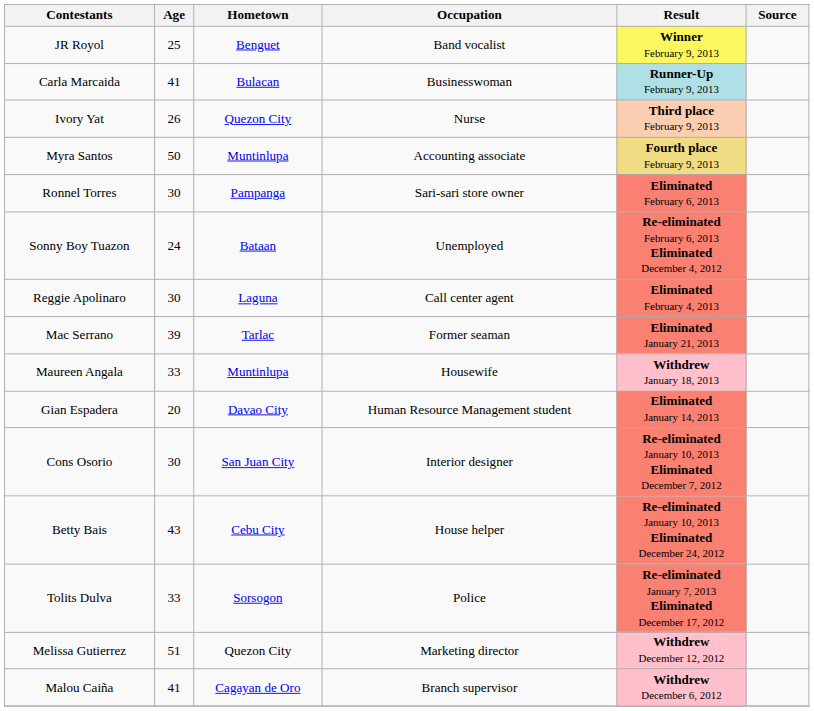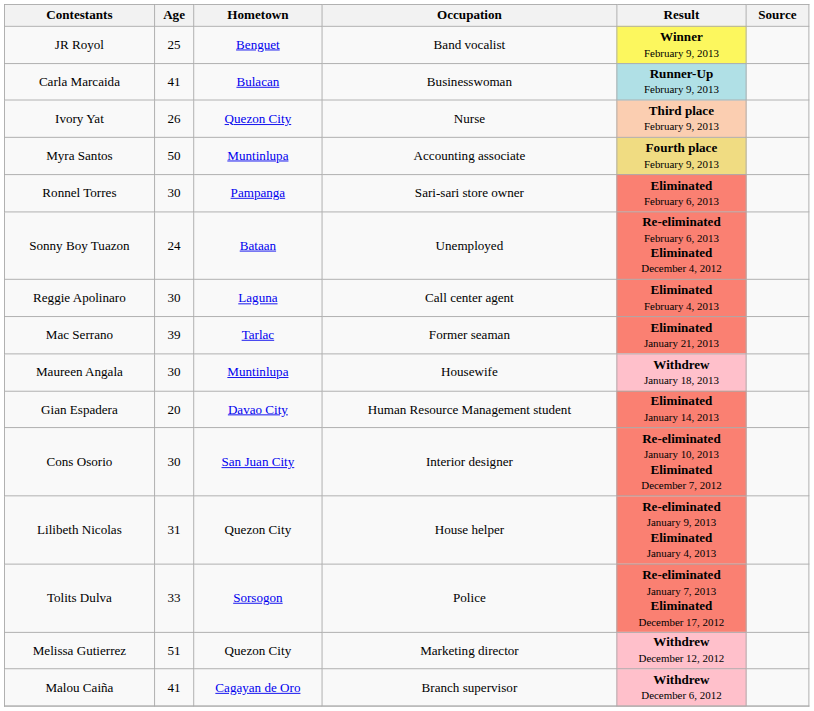 <table class="wikitable" style="text-align:center; font-size:90%; width:70%;">
 <tr>
 <th>Contestants</th>
 <th>Age</th>
 <th>Hometown</th>
 <th>Occupation</th>
 <th>Result</th>
 <th>Source</th>
 </tr>
 <tr>
 <td>JR Royol</td>
 <td>25</td>
 <td><a href='#'>Benguet</a></td>
 <td>Band vocalist</td>
 <td style="background:#FCF75E"><strong>Winner</strong><br><small>February 9, 2013</small></td>
 <td></td>
 </tr>
 <tr>
 <td>Carla Marcaida</td>
 <td>41</td>
 <td><a href='#'>Bulacan</a></td>
 <td>Businesswoman</td>
 <td style="background:#B0E0E6"><strong>Runner-Up</strong><br><small>February 9, 2013</small></td>
 <td></td>
 </tr>
 <tr>
 <td>Ivory Yat</td>
 <td>26</td>
 <td><a href='#'>Quezon City</a></td>
 <td>Nurse</td>
 <td style="background:#FBCEB1"><strong>Third place</strong><br><small>February 9, 2013</small></td>
 <td></td>
 </tr>
 <tr>
 <td>Myra Santos</td>
 <td>50</td>
 <td><a href='#'>Muntinlupa</a></td>
 <td>Accounting associate</td>
 <td style="background:#F0DC82"><strong>Fourth place</strong><br><small>February 9, 2013</small></td>
 <td></td>
 </tr>
 <tr>
 <td>Ronnel Torres</td>
 <td>30</td>
 <td><a href='#'>Pampanga</a></td>
 <td>Sari-sari store owner</td>
 <td style="background:salmon"><strong>Eliminated</strong><br><small>February 6, 2013</small></td>
 <td></td>
 </tr>
 <tr>
 <td>Sonny Boy Tuazon</td>
 <td>24</td>
 <td><a href='#'>Bataan</a></td>
 <td>Unemployed</td>
 <td style="background:salmon"><strong>Re-eliminated</strong><br><small>February 6, 2013</small><br><strong>Eliminated</strong><br><small>December 4, 2012</small></td>
 <td></td>
 </tr>
 <tr>
 <td>Reggie Apolinaro</td>
 <td>30</td>
 <td><a href='#'>Laguna</a></td>
 <td>Call center agent</td>
 <td style="background:salmon"><strong>Eliminated</strong><br><small>February 4, 2013</small></td>
 <td></td>
 </tr>
 <tr>
 <td>Mac Serrano</td>
 <td>39</td>
 <td><a href='#'>Tarlac</a></td>
 <td>Former seaman</td>
 <td style="background:salmon"><strong>Eliminated</strong><br><small>January 21, 2013</small></td>
 <td></td>
 </tr>
 <tr>
 <td>Maureen Angala</td>
-<td>33</td>
+<td>30</td>
 <td><a href='#'>Muntinlupa</a></td>
 <td>Housewife</td>
 <td style="background:pink"><strong>Withdrew</strong><br><small>January 18, 2013</small></td>
 <td></td>
 </tr>
 <tr>
 <td>Gian Espadera</td>
 <td>20</td>
 <td><a href='#'>Davao City</a></td>
 <td>Human Resource Management student</td>
 <td style="background:salmon"><strong>Eliminated</strong><br><small>January 14, 2013</small></td>
 <td></td>
 </tr>
 <tr>
 <td>Cons Osorio</td>
 <td>30</td>
 <td><a href='#'>San Juan City</a></td>
 <td>Interior designer</td>
 <td style="background:salmon"><strong>Re-eliminated</strong><br><small>January 10, 2013</small><br><strong>Eliminated</strong><br><small>December 7, 2012</small></td>
 <td></td>
 </tr>
 <tr>
-<td>Betty Bais</td>
-<td>43</td>
-<td><a href='#'>Cebu City</a></td>
+<td>Lilibeth Nicolas</td>
+<td>31</td>
+<td>Quezon City</td>
 <td>House helper</td>
-<td style="background:salmon"><strong>Re-eliminated</strong><br><small>January 10, 2013</small><br><strong>Eliminated</strong><br><small>December 24, 2012</small></td>
+<td style="background:salmon"><strong>Re-eliminated</strong><br><small>January 9, 2013</small><br><strong>Eliminated</strong><br><small>January 4, 2013</small></td>
 <td></td>
 </tr>
 <tr>
 <td>Tolits Dulva</td>
 <td>33</td>
 <td><a href='#'>Sorsogon</a></td>
 <td>Police</td>
 <td style="background:salmon"><strong>Re-eliminated</strong><br><small>January 7, 2013</small><br><strong>Eliminated</strong><br><small>December 17, 2012</small></td>
 <td></td>
 </tr>
 <tr>
 <td>Melissa Gutierrez</td>
 <td>51</td>
 <td>Quezon City</td>
 <td>Marketing director</td>
 <td style="background:pink"><strong>Withdrew</strong><br><small>December 12, 2012</small></td>
 <td></td>
 </tr>
 <tr>
 <td>Malou Caiña</td>
 <td>41</td>
 <td><a href='#'>Cagayan de Oro</a></td>
 <td>Branch supervisor</td>
 <td style="background:pink"><strong>Withdrew</strong><br><small>December 6, 2012</small></td>
 <td></td>
 </tr>
 <tr>
 </tr>
 </table>
